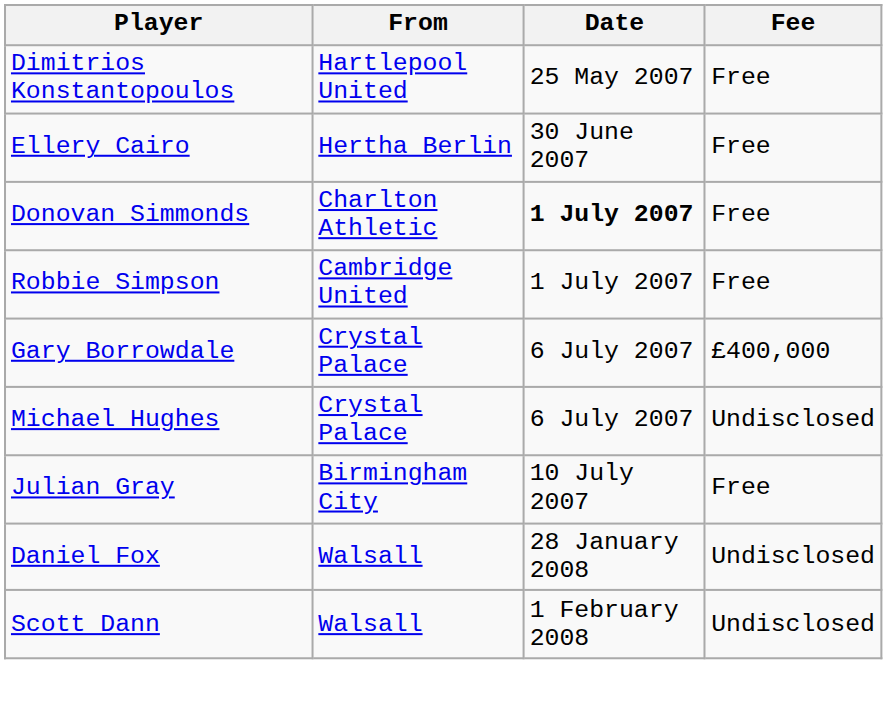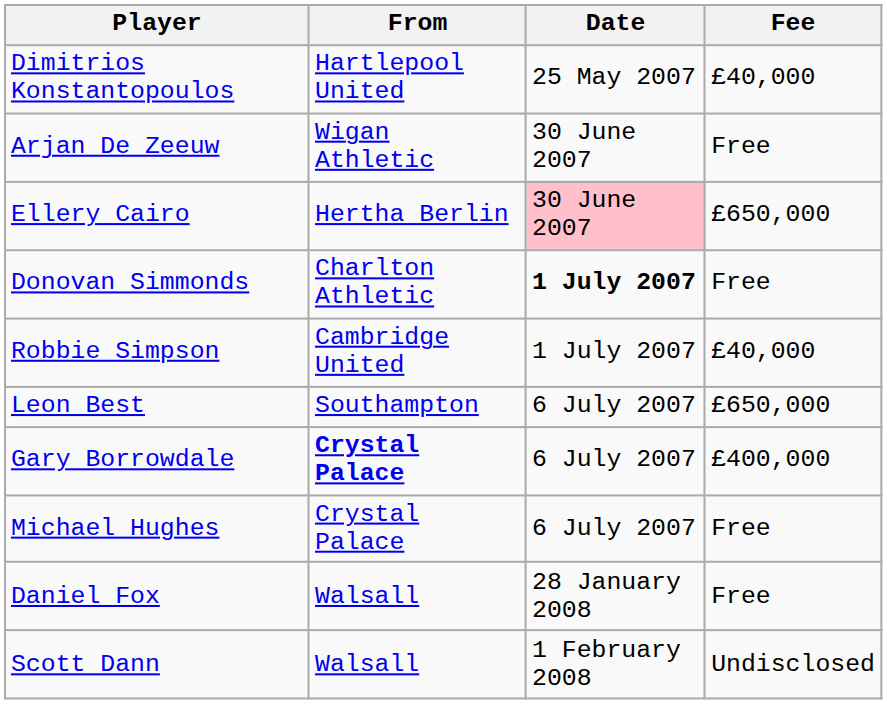 <table class="wikitable sortable" style="text-align:center; font-size:95%;width:70%; text-align:left">
 <tr>
 <th>Player</th>
 <th>From</th>
 <th>Date</th>
 <th>Fee</th>
 </tr>
 <tr>
 <td> <a href='#'>Dimitrios Konstantopoulos</a></td>
 <td><a href='#'>Hartlepool United</a></td>
 <td>25 May 2007</td>
+<td>£40,000</td>
+</tr>
+<tr>
+<td> <a href='#'>Arjan De Zeeuw</a></td>
+<td><a href='#'>Wigan Athletic</a></td>
+<td>30 June 2007</td>
 <td>Free</td>
 </tr>
 <tr>
 <td> <a href='#'>Ellery Cairo</a></td>
 <td><a href='#'>Hertha Berlin</a></td>
-<td>30 June 2007</td>
-<td>Free</td>
+<td style="background: pink;">30 June 2007</td>
+<td>£650,000</td>
 </tr>
 <tr>
 <td> <a href='#'>Donovan Simmonds</a></td>
 <td><a href='#'>Charlton Athletic</a></td>
 <td><strong>1 July 2007</strong></td>
 <td>Free</td>
 </tr>
 <tr>
 <td> <a href='#'>Robbie Simpson</a></td>
 <td><a href='#'>Cambridge United</a></td>
 <td>1 July 2007</td>
-<td>Free</td>
+<td>£40,000</td>
+</tr>
+<tr>
+<td> <a href='#'>Leon Best</a></td>
+<td><a href='#'>Southampton</a></td>
+<td>6 July 2007</td>
+<td>£650,000</td>
 </tr>
 <tr>
 <td> <a href='#'>Gary Borrowdale</a></td>
-<td><a href='#'>Crystal Palace</a></td>
+<td><strong><a href='#'>Crystal Palace</a></strong></td>
 <td>6 July 2007</td>
 <td>£400,000</td>
 </tr>
 <tr>
 <td> <a href='#'>Michael Hughes</a></td>
 <td><a href='#'>Crystal Palace</a></td>
 <td>6 July 2007</td>
-<td>Undisclosed</td>
-</tr>
-<tr>
-<td> <a href='#'>Julian Gray</a></td>
-<td><a href='#'>Birmingham City</a></td>
-<td>10 July 2007</td>
 <td>Free</td>
 </tr>
 <tr>
 <td> <a href='#'>Daniel Fox</a></td>
 <td><a href='#'>Walsall</a></td>
 <td>28 January 2008</td>
-<td>Undisclosed</td>
+<td>Free</td>
 </tr>
 <tr>
 <td> <a href='#'>Scott Dann</a></td>
 <td><a href='#'>Walsall</a></td>
 <td>1 February 2008</td>
 <td>Undisclosed</td>
 </tr>
 </table>
